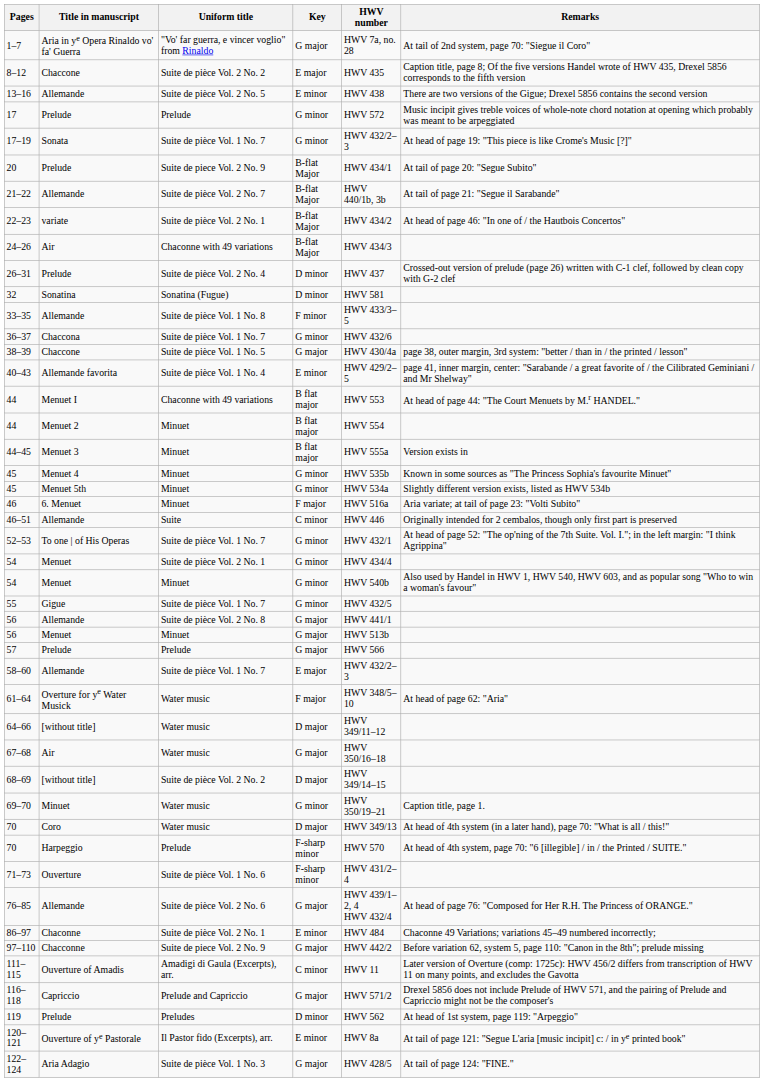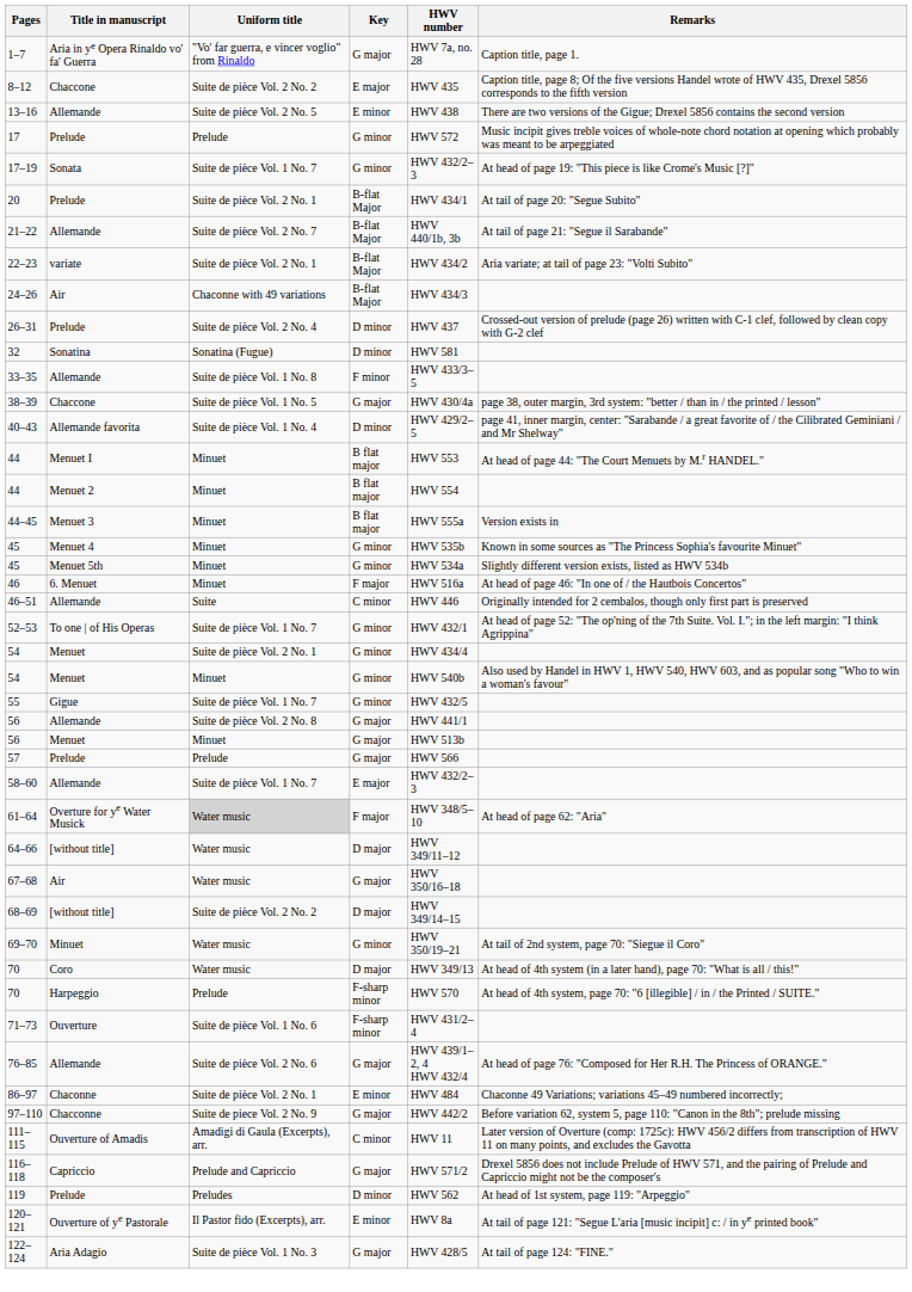 <table class="wikitable" style="width:98%;">
 <tr>
 <th>Pages</th>
 <th>Title in manuscript</th>
 <th>Uniform title</th>
 <th>Key</th>
 <th>HWV number</th>
 <th>Remarks</th>
 </tr>
 <tr>
 <td>1–7</td>
 <td>Aria in y<sup>e</sup> Opera  Rinaldo vo' fa' Guerra</td>
 <td>"Vo' far guerra, e vincer voglio" from <a href='#'>Rinaldo</a></td>
 <td>G major</td>
 <td>HWV 7a, no. 28</td>
-<td>At tail of 2nd system, page 70: "Siegue il Coro"</td>
+<td>Caption title, page 1.</td>
 </tr>
 <tr>
 <td>8–12</td>
 <td>Chaccone</td>
 <td>Suite de pièce Vol. 2 No. 2</td>
 <td>E major</td>
 <td>HWV 435</td>
 <td>Caption title, page 8; Of the five versions Handel wrote of HWV 435, Drexel 5856 corresponds to the fifth version</td>
 </tr>
 <tr>
 <td>13–16</td>
 <td>Allemande</td>
 <td>Suite de pièce Vol. 2 No. 5</td>
 <td>E minor</td>
 <td>HWV 438</td>
 <td>There are two versions of the Gigue; Drexel 5856 contains the second version</td>
 </tr>
 <tr>
 <td>17</td>
 <td>Prelude</td>
 <td>Prelude</td>
 <td>G minor</td>
 <td>HWV 572</td>
 <td>Music incipit gives treble voices of whole-note chord notation at opening which probably was meant to be arpeggiated</td>
 </tr>
 <tr>
 <td>17–19</td>
 <td>Sonata</td>
 <td>Suite de pièce Vol. 1 No. 7</td>
 <td>G minor</td>
 <td>HWV 432/2–3</td>
 <td>At head of page 19: "This piece is like Crome's Music [?]"</td>
 </tr>
 <tr>
 <td>20</td>
 <td>Prelude</td>
-<td>Suite de piece Vol. 2 No. 9</td>
+<td>Suite de pièce Vol. 2 No. 1</td>
 <td>B-flat Major</td>
 <td>HWV 434/1</td>
 <td>At tail of page 20: "Segue Subito"</td>
 </tr>
 <tr>
 <td>21–22</td>
 <td>Allemande</td>
 <td>Suite de pièce Vol. 2 No. 7</td>
 <td>B-flat Major</td>
 <td>HWV 440/1b, 3b</td>
 <td>At tail of page 21: "Segue il Sarabande"</td>
 </tr>
 <tr>
 <td>22–23</td>
 <td [at tail of page 22:] Aria>variate</td>
 <td>Suite de pièce Vol. 2 No. 1</td>
 <td>B-flat Major</td>
 <td>HWV 434/2</td>
-<td>At head of page 46: "In one of / the Hautbois Concertos"</td>
+<td>Aria variate; at tail of page 23: "Volti Subito"</td>
 </tr>
 <tr>
 <td>24–26</td>
 <td>Air</td>
 <td>Chaconne with 49 variations</td>
 <td>B-flat Major</td>
 <td>HWV 434/3</td>
 <td></td>
 </tr>
 <tr>
 <td>26–31</td>
 <td>Prelude</td>
 <td>Suite de pièce Vol. 2 No. 4</td>
 <td>D minor</td>
 <td>HWV 437</td>
 <td>Crossed-out version of prelude (page 26) written with C-1 clef, followed by clean copy with G-2 clef</td>
 </tr>
 <tr>
 <td>32</td>
 <td>Sonatina</td>
 <td>Sonatina (Fugue)</td>
 <td>D minor</td>
 <td>HWV 581</td>
 <td></td>
 </tr>
 <tr>
 <td>33–35</td>
 <td>Allemande</td>
 <td>Suite de pièce Vol. 1 No. 8</td>
 <td>F minor</td>
 <td>HWV 433/3–5</td>
 <td></td>
 </tr>
 <tr>
-<td>36–37</td>
-<td>Chaccona</td>
-<td>Suite de pièce Vol. 1 No. 7</td>
-<td>G minor</td>
-<td>HWV 432/6</td>
-<td></td>
-</tr>
-<tr>
 <td>38–39</td>
 <td>Chaccone</td>
 <td>Suite de pièce Vol. 1 No. 5</td>
 <td>G major</td>
 <td>HWV 430/4a</td>
 <td>page 38, outer margin, 3rd system: "better / than in / the printed / lesson"</td>
 </tr>
 <tr>
 <td>40–43</td>
 <td>Allemande favorita</td>
 <td>Suite de pièce Vol. 1 No. 4</td>
-<td>E minor</td>
+<td>D minor</td>
 <td>HWV 429/2–5</td>
 <td>page 41, inner margin, center: "Sarabande / a great favorite of / the Cilibrated Geminiani / and Mr Shelway"</td>
 </tr>
 <tr>
 <td>44</td>
 <td>Menuet I</td>
-<td>Chaconne with 49 variations</td>
+<td>Minuet</td>
 <td>B flat major</td>
 <td>HWV 553</td>
 <td>At head of page 44: "The Court Menuets by M.<sup>r</sup> HANDEL."</td>
 </tr>
 <tr>
 <td>44</td>
 <td>Menuet 2</td>
 <td>Minuet</td>
 <td>B flat major</td>
 <td>HWV 554</td>
 <td></td>
 </tr>
 <tr>
 <td>44–45</td>
 <td>Menuet 3</td>
 <td>Minuet</td>
 <td>B flat major</td>
 <td>HWV 555a</td>
 <td>Version exists in </td>
 </tr>
 <tr>
 <td>45</td>
 <td>Menuet 4</td>
 <td>Minuet</td>
 <td>G minor</td>
 <td>HWV 535b</td>
 <td>Known in some sources as "The Princess Sophia's favourite Minuet"</td>
 </tr>
 <tr>
 <td>45</td>
 <td>Menuet 5th</td>
 <td>Minuet</td>
 <td>G minor</td>
 <td>HWV 534a</td>
 <td>Slightly different version exists, listed as HWV 534b</td>
 </tr>
 <tr>
 <td>46</td>
 <td>6. Menuet</td>
 <td>Minuet</td>
 <td>F major</td>
 <td>HWV 516a</td>
-<td>Aria variate; at tail of page 23: "Volti Subito"</td>
+<td>At head of page 46: "In one of / the Hautbois Concertos"</td>
 </tr>
 <tr>
 <td>46–51</td>
 <td>Allemande</td>
 <td>Suite</td>
 <td>C minor</td>
 <td>HWV 446</td>
 <td>Originally intended for 2 cembalos, though only first part is preserved</td>
 </tr>
 <tr>
 <td>52–53</td>
 <td Ouverture>To one | of His Operas</td>
 <td>Suite de pièce Vol. 1 No. 7</td>
 <td>G minor</td>
 <td>HWV 432/1</td>
 <td>At head of page 52: "The op'ning of the 7th Suite. Vol. I."; in the left margin: "I think Agrippina"</td>
 </tr>
 <tr>
 <td>54</td>
 <td>Menuet</td>
 <td>Suite de pièce Vol. 2 No. 1</td>
 <td>G minor</td>
 <td>HWV 434/4</td>
 <td></td>
 </tr>
 <tr>
 <td>54</td>
 <td>Menuet</td>
 <td>Minuet</td>
 <td>G minor</td>
 <td>HWV 540b</td>
 <td>Also used by Handel in HWV 1, HWV 540, HWV 603, and as popular song "Who to win a woman's favour"</td>
 </tr>
 <tr>
 <td>55</td>
 <td>Gigue</td>
 <td>Suite de pièce Vol. 1 No. 7</td>
 <td>G minor</td>
 <td>HWV 432/5</td>
 <td></td>
 </tr>
 <tr>
 <td>56</td>
 <td>Allemande</td>
 <td>Suite de pièce Vol. 2 No. 8</td>
 <td>G major</td>
 <td>HWV 441/1</td>
 <td></td>
 </tr>
 <tr>
 <td>56</td>
 <td>Menuet</td>
 <td>Minuet</td>
 <td>G major</td>
 <td>HWV 513b</td>
 <td></td>
 </tr>
 <tr>
 <td>57</td>
 <td>Prelude</td>
 <td>Prelude</td>
 <td>G major</td>
 <td>HWV 566</td>
 <td></td>
 </tr>
 <tr>
 <td>58–60</td>
 <td>Allemande</td>
 <td>Suite de pièce Vol. 1 No. 7</td>
 <td>E major</td>
 <td>HWV 432/2–3</td>
 <td></td>
 </tr>
 <tr>
 <td>61–64</td>
 <td>Overture for y<sup>e</sup> Water Musick</td>
-<td>Water music</td>
+<td style="background: lightgrey;">Water music</td>
 <td>F major</td>
 <td>HWV 348/5–10</td>
 <td>At head of page 62: "Aria"</td>
 </tr>
 <tr>
 <td>64–66</td>
 <td>[without title]</td>
 <td>Water music</td>
 <td>D major</td>
 <td>HWV 349/11–12</td>
 <td></td>
 </tr>
 <tr>
 <td>67–68</td>
 <td>Air</td>
 <td>Water music</td>
 <td>G major</td>
 <td>HWV 350/16–18</td>
 <td></td>
 </tr>
 <tr>
 <td>68–69</td>
 <td>[without title]</td>
 <td>Suite de pièce Vol. 2 No. 2</td>
 <td>D major</td>
 <td>HWV 349/14–15</td>
 <td></td>
 </tr>
 <tr>
 <td>69–70</td>
 <td>Minuet</td>
 <td>Water music</td>
 <td>G minor</td>
 <td>HWV 350/19–21</td>
-<td>Caption title, page 1.</td>
+<td>At tail of 2nd system, page 70: "Siegue il Coro"</td>
 </tr>
 <tr>
 <td>70</td>
 <td>Coro</td>
 <td>Water music</td>
 <td>D major</td>
 <td>HWV 349/13</td>
 <td>At head of 4th system (in a later hand), page 70: "What is all / this!"</td>
 </tr>
 <tr>
 <td>70</td>
 <td>Harpeggio</td>
 <td>Prelude</td>
 <td f>F-sharp minor</td>
 <td>HWV 570</td>
 <td>At head of 4th system, page 70: "6 [illegible] / in / the Printed / SUITE."</td>
 </tr>
 <tr>
 <td>71–73</td>
 <td>Ouverture</td>
 <td>Suite de pièce Vol. 1 No. 6</td>
 <td f>F-sharp minor</td>
 <td>HWV 431/2–4</td>
 <td></td>
 </tr>
 <tr>
 <td>76–85</td>
 <td>Allemande</td>
 <td>Suite de pièce Vol. 2 No. 6</td>
 <td>G major</td>
 <td>HWV 439/1–2, 4<br> HWV 432/4</td>
 <td>At head of page 76: "Composed for Her R.H. The Princess of ORANGE."</td>
 </tr>
 <tr>
 <td>86–97</td>
 <td>Chaconne</td>
 <td>Suite de pièce Vol. 2 No. 1</td>
 <td>E minor</td>
 <td>HWV 484</td>
 <td>Chaconne 49 Variations; variations 45–49 numbered incorrectly;</td>
 </tr>
 <tr>
 <td>97–110</td>
 <td>Chacconne</td>
 <td>Suite de piece Vol. 2 No. 9</td>
 <td>G major</td>
 <td>HWV 442/2</td>
 <td>Before variation 62, system 5, page 110: "Canon in the 8th"; prelude missing</td>
 </tr>
 <tr>
 <td>111–115</td>
 <td>Ouverture of Amadis</td>
 <td>Amadigi di Gaula (Excerpts), arr.</td>
 <td>C minor</td>
 <td>HWV 11</td>
 <td>Later version of Overture (comp: 1725c): HWV 456/2 differs from transcription of HWV 11 on many points, and excludes the Gavotta</td>
 </tr>
 <tr>
 <td>116–118</td>
 <td>Capriccio</td>
 <td>Prelude and Capriccio</td>
 <td>G major</td>
 <td>HWV 571/2</td>
 <td>Drexel 5856 does not include Prelude of HWV 571, and the pairing of Prelude and Capriccio might not be the composer's</td>
 </tr>
 <tr>
 <td>119</td>
 <td>Prelude</td>
 <td>Preludes</td>
 <td>D minor</td>
 <td>HWV 562</td>
 <td>At head of 1st system, page 119: "Arpeggio"</td>
 </tr>
 <tr>
 <td>120–121</td>
 <td>Ouverture of y<sup>e</sup> Pastorale</td>
 <td>Il Pastor fido (Excerpts), arr.</td>
 <td>E minor</td>
 <td>HWV 8a</td>
 <td>At tail of page 121: "Segue L'aria [music incipit] c: / in y<sup>e</sup> printed book"</td>
 </tr>
 <tr>
 <td>122–124</td>
 <td>Aria Adagio</td>
 <td>Suite de pièce Vol. 1 No. 3</td>
 <td>G major</td>
 <td>HWV 428/5</td>
 <td>At tail of page 124: "FINE."</td>
 </tr>
 </table>
